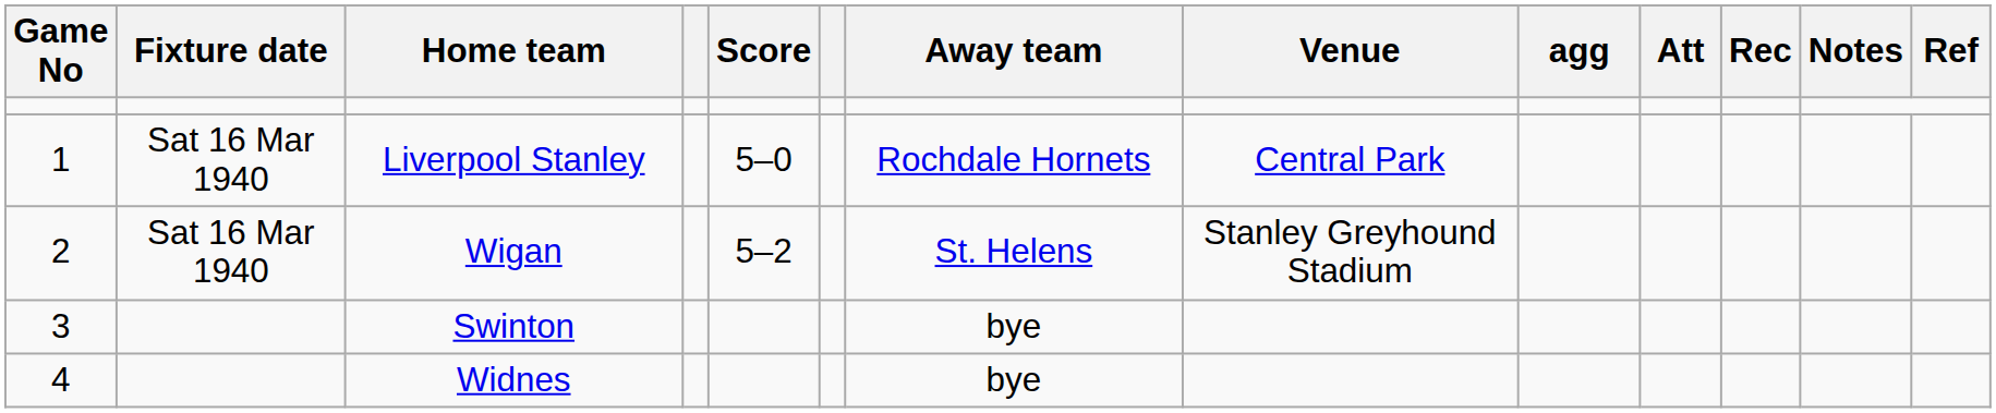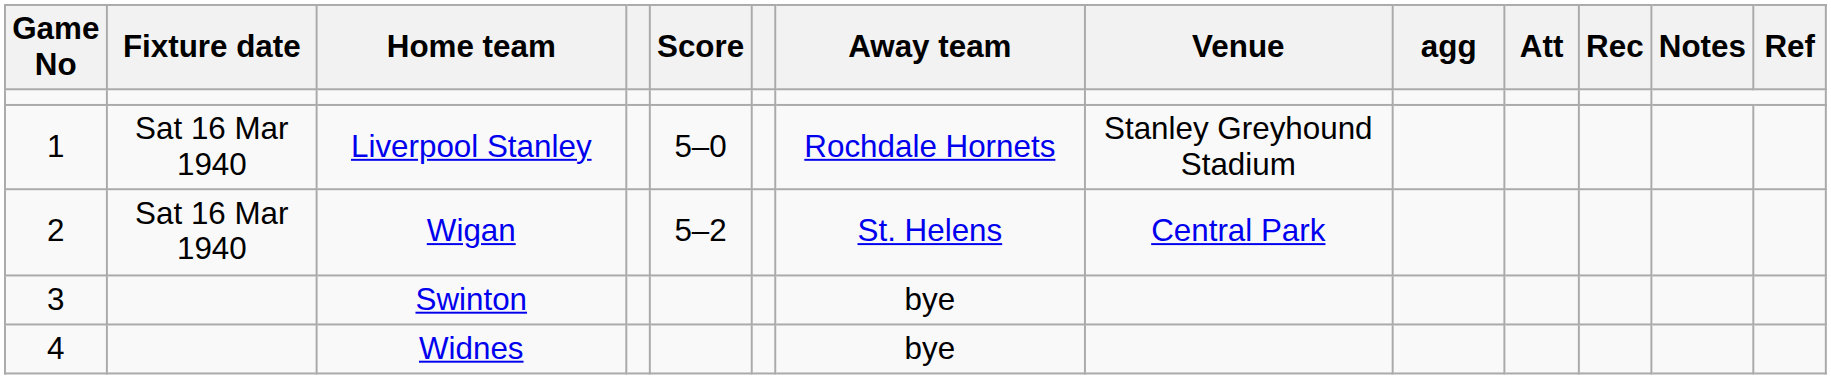 <table class="wikitable" style="text-align:center;">
 <tr>
 <th width=20 abbr="No">Game No</th>
 <th width=100 abbr="Date">Fixture date</th>
 <th width=150 abbr="Home team">Home team</th>
 <th width=5 abbr="space"></th>
 <th width=20 abbr="Score">Score</th>
 <th width=5 abbr="space"></th>
 <th width=150 abbr="Away team">Away team</th>
 <th width=150 abbr="Venue">Venue</th>
 <th width=50 abbr="agg">agg</th>
 <th width=30 abbr="Att">Att</th>
 <th width=30 abbr="Rec">Rec</th>
 <th width=20 abbr="Notes">Notes</th>
 <th width=30 abbr="Ref">Ref</th>
 </tr>
 <tr>
 <td></td>
 <td></td>
 <td></td>
 <td></td>
 <td></td>
 <td></td>
 <td></td>
 <td></td>
 <td></td>
 <td></td>
 <td></td>
 </tr>
 <tr>
 <td>1</td>
 <td>Sat 16 Mar 1940</td>
 <td><a href='#'>Liverpool Stanley</a></td>
 <td></td>
 <td>5–0</td>
 <td></td>
 <td><a href='#'>Rochdale Hornets</a></td>
-<td><a href='#'>Central Park</a></td>
+<td>Stanley Greyhound Stadium</td>
 <td></td>
 <td></td>
 <td></td>
 <td></td>
 <td></td>
 </tr>
 <tr>
 <td>2</td>
 <td>Sat 16 Mar 1940</td>
 <td><a href='#'>Wigan</a></td>
 <td></td>
 <td>5–2</td>
 <td></td>
 <td><a href='#'>St. Helens</a></td>
-<td>Stanley Greyhound Stadium</td>
+<td><a href='#'>Central Park</a></td>
 <td></td>
 <td></td>
 <td></td>
 <td></td>
 <td></td>
 </tr>
 <tr>
 <td>3</td>
 <td></td>
 <td><a href='#'>Swinton</a></td>
 <td></td>
 <td></td>
 <td></td>
 <td>bye</td>
 <td></td>
 <td></td>
 <td></td>
 <td></td>
 <td></td>
 <td></td>
 </tr>
 <tr>
 <td>4</td>
 <td></td>
 <td><a href='#'>Widnes</a></td>
 <td></td>
 <td></td>
 <td></td>
 <td>bye</td>
 <td></td>
 <td></td>
 <td></td>
 <td></td>
 <td></td>
 <td></td>
 </tr>
 </table>
